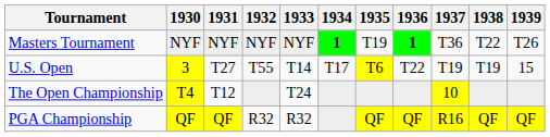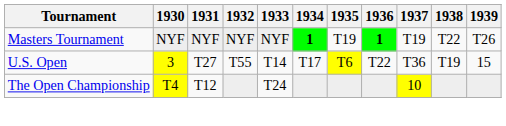 <table class="wikitable" style="font-size:95%;text-align:center;">
 <tr>
 <th>Tournament</th>
 <th>1930</th>
 <th>1931</th>
 <th>1932</th>
 <th>1933</th>
 <th>1934</th>
 <th>1935</th>
 <th>1936</th>
 <th>1937</th>
 <th>1938</th>
 <th>1939</th>
 </tr>
 <tr>
 <td align=left><a href='#'>Masters Tournament</a></td>
 <td style="background:#eeeeee;">NYF</td>
 <td style="background:#eeeeee;">NYF</td>
 <td style="background:#eeeeee;">NYF</td>
 <td style="background:#eeeeee;">NYF</td>
 <td style="background:lime;"><strong>1</strong></td>
 <td>T19</td>
 <td style="background:lime;"><strong>1</strong></td>
-<td>T36</td>
+<td>T19</td>
 <td>T22</td>
 <td>T26</td>
 </tr>
 <tr>
 <td align=left><a href='#'>U.S. Open</a></td>
 <td style="background:yellow;">3</td>
 <td>T27</td>
 <td>T55</td>
 <td>T14</td>
 <td>T17</td>
 <td style="background:yellow;">T6</td>
 <td>T22</td>
-<td>T19</td>
+<td>T36</td>
 <td>T19</td>
 <td>15</td>
 </tr>
 <tr>
 <td align=left><a href='#'>The Open Championship</a></td>
 <td style="background:yellow;">T4</td>
 <td>T12</td>
 <td style="background:#eeeeee;"></td>
 <td>T24</td>
 <td style="background:#eeeeee;"></td>
 <td style="background:#eeeeee;"></td>
 <td style="background:#eeeeee;"></td>
 <td style="background:yellow;">10</td>
 <td style="background:#eeeeee;"></td>
 <td style="background:#eeeeee;"></td>
 </tr>
-<tr>
-<td align=left><a href='#'>PGA Championship</a></td>
-<td style="background:yellow;">QF</td>
-<td style="background:yellow;">QF</td>
-<td>R32</td>
-<td>R32</td>
-<td style="background:#eeeeee;"></td>
-<td style="background:yellow;">QF</td>
-<td style="background:yellow;">QF</td>
-<td style="background:yellow;">R16</td>
-<td style="background:yellow;">QF</td>
-<td style="background:yellow;">QF</td>
-</tr>
 </table>
